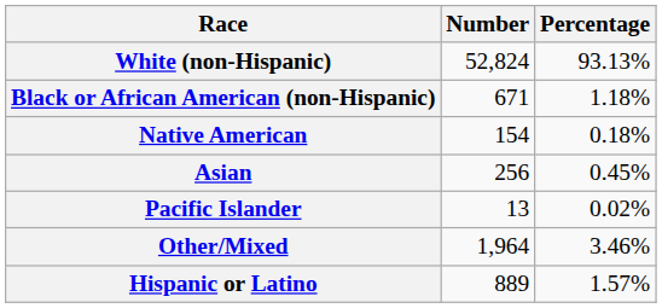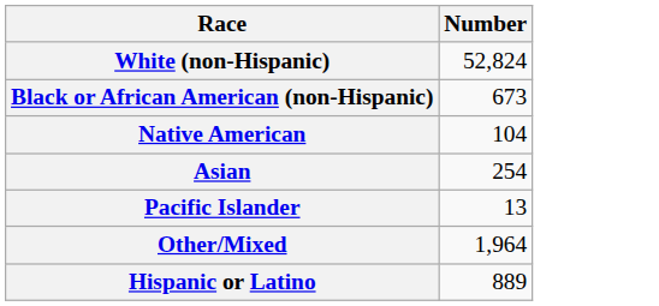 <table class="wikitable" style="text-align:right">
 <tr>
 <th scope="col">Race</th>
 <th scope="col">Number</th>
-<th scope="col">Percentage</th>
 </tr>
 <tr>
 <th scope="row"><a href='#'>White</a> (non-Hispanic)</th>
 <td>52,824</td>
-<td>93.13%</td>
 </tr>
 <tr>
 <th scope="row"><a href='#'>Black or African American</a> (non-Hispanic)</th>
-<td>671</td>
-<td>1.18%</td>
+<td>673</td>
 </tr>
 <tr>
 <th scope="row"><a href='#'>Native American</a></th>
-<td>154</td>
-<td>0.18%</td>
+<td>104</td>
 </tr>
 <tr>
 <th scope="row"><a href='#'>Asian</a></th>
-<td>256</td>
-<td>0.45%</td>
+<td>254</td>
 </tr>
 <tr>
 <th scope="row"><a href='#'>Pacific Islander</a></th>
 <td>13</td>
-<td>0.02%</td>
 </tr>
 <tr>
 <th scope="row"><a href='#'>Other/Mixed</a></th>
 <td>1,964</td>
-<td>3.46%</td>
 </tr>
 <tr>
 <th scope="row"><a href='#'>Hispanic</a> or <a href='#'>Latino</a></th>
 <td>889</td>
-<td>1.57%</td>
 </tr>
 </table>
